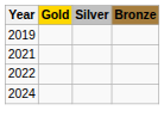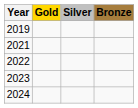 <table class="wikitable">
 <tr>
 <th>Year</th>
 <th style="background:gold">Gold</th>
 <th style="background:silver">Silver</th>
 <th style="background:#a67d3d">Bronze</th>
 </tr>
 <tr>
 <td>2019</td>
 <td></td>
 <td></td>
 <td></td>
 </tr>
 <tr>
 <td>2021</td>
 <td></td>
 <td></td>
 <td></td>
 </tr>
 <tr>
 <td>2022</td>
 <td></td>
 <td></td>
 <td></td>
 </tr>
 <tr>
+<td>2023</td>
+<td></td>
+<td></td>
+<td></td>
+</tr>
+<tr>
 <td>2024</td>
 <td></td>
 <td></td>
 <td></td>
 </tr>
 </table>
